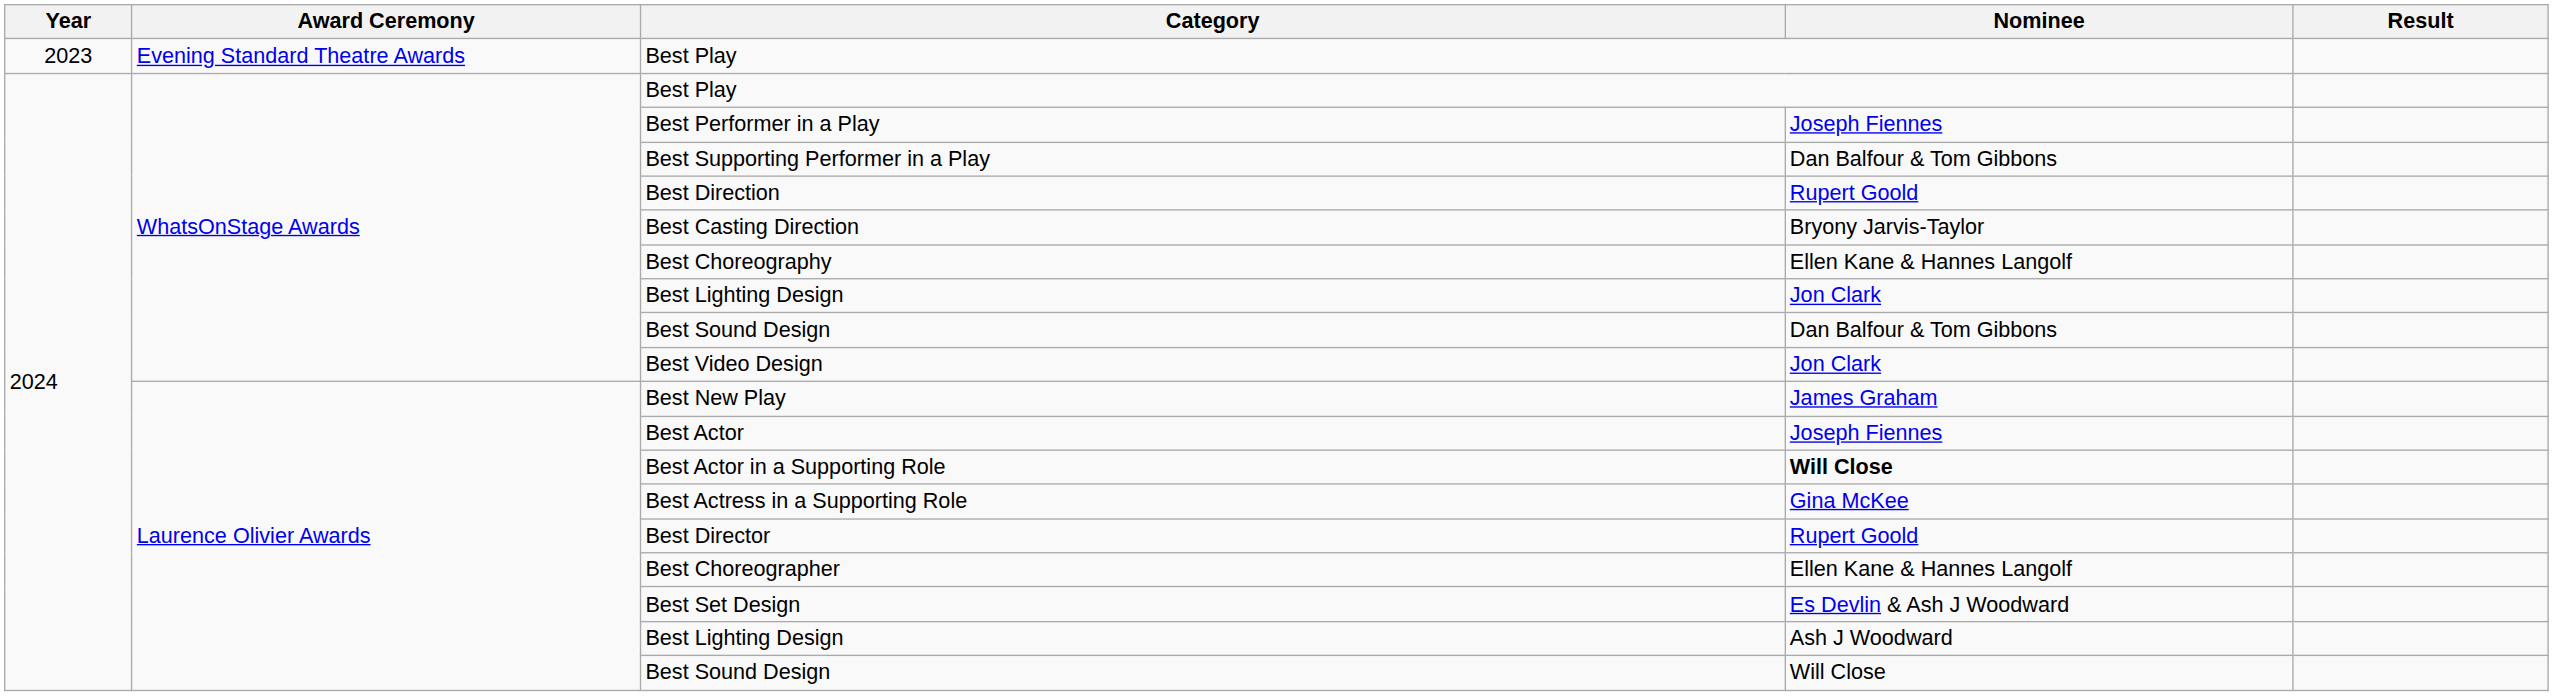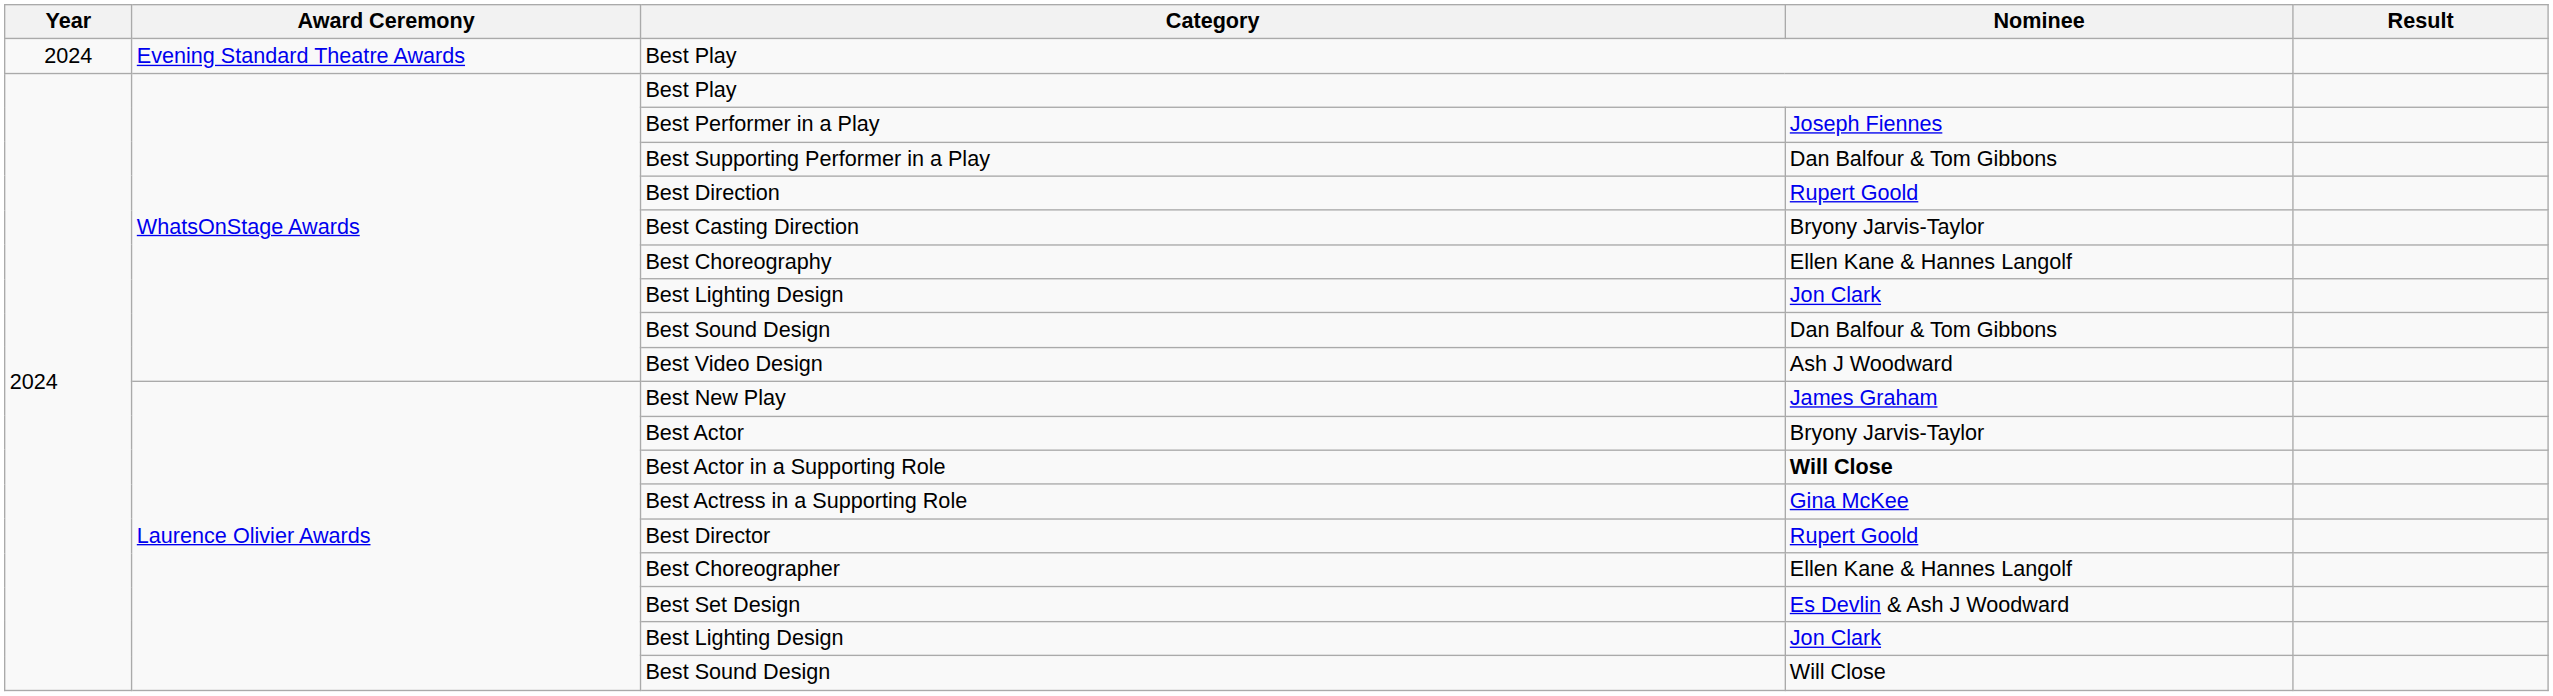 <table class="wikitable" style="width:95%;">
 <tr>
 <th style="width:5%;">Year</th>
 <th style="width:20%;">Award Ceremony</th>
 <th style="width:45%;">Category</th>
 <th style="width:20%;">Nominee</th>
 <th>Result</th>
 </tr>
 <tr>
-<td style="text-align:center;">2023</td>
+<td style="text-align:center;">2024</td>
 <td><a href='#'>Evening Standard Theatre Awards</a></td>
 <td colspan="2">Best Play</td>
 <td></td>
 </tr>
 <tr>
 <td rowspan="18">2024</td>
 <td rowspan="9"><a href='#'>WhatsOnStage Awards</a></td>
 <td colspan="2">Best Play</td>
 <td></td>
 </tr>
 <tr>
 <td>Best Performer in a Play</td>
 <td><a href='#'>Joseph Fiennes</a></td>
 <td></td>
 </tr>
 <tr>
 <td>Best Supporting Performer in a Play</td>
 <td>Dan Balfour & Tom Gibbons</td>
 <td></td>
 </tr>
 <tr>
 <td>Best Direction</td>
 <td><a href='#'>Rupert Goold</a></td>
 <td></td>
 </tr>
 <tr>
 <td>Best Casting Direction</td>
 <td>Bryony Jarvis-Taylor</td>
 <td></td>
 </tr>
 <tr>
 <td>Best Choreography</td>
 <td>Ellen Kane & Hannes Langolf</td>
 <td></td>
 </tr>
 <tr>
 <td>Best Lighting Design</td>
 <td><a href='#'>Jon Clark</a></td>
 <td></td>
 </tr>
 <tr>
 <td>Best Sound Design</td>
 <td>Dan Balfour & Tom Gibbons</td>
 <td></td>
 </tr>
 <tr>
 <td>Best Video Design</td>
-<td><a href='#'>Jon Clark</a></td>
+<td>Ash J Woodward</td>
 <td></td>
 </tr>
 <tr>
 <td rowspan="9"><a href='#'>Laurence Olivier Awards</a></td>
 <td>Best New Play</td>
 <td><a href='#'>James Graham</a></td>
 <td></td>
 </tr>
 <tr>
 <td>Best Actor</td>
-<td><a href='#'>Joseph Fiennes</a></td>
+<td>Bryony Jarvis-Taylor</td>
 <td></td>
 </tr>
 <tr>
 <td>Best Actor in a Supporting Role</td>
 <td><strong>Will Close</strong></td>
 <td></td>
 </tr>
 <tr>
 <td>Best Actress in a Supporting Role</td>
 <td><a href='#'>Gina McKee</a></td>
 <td></td>
 </tr>
 <tr>
 <td>Best Director</td>
 <td><a href='#'>Rupert Goold</a></td>
 <td></td>
 </tr>
 <tr>
 <td>Best Choreographer</td>
 <td>Ellen Kane & Hannes Langolf</td>
 <td></td>
 </tr>
 <tr>
 <td>Best Set Design</td>
 <td><a href='#'>Es Devlin</a> & Ash J Woodward</td>
 <td></td>
 </tr>
 <tr>
 <td>Best Lighting Design</td>
-<td>Ash J Woodward</td>
+<td><a href='#'>Jon Clark</a></td>
 <td></td>
 </tr>
 <tr>
 <td>Best Sound Design</td>
 <td>Will Close</td>
 <td></td>
 </tr>
 </table>
